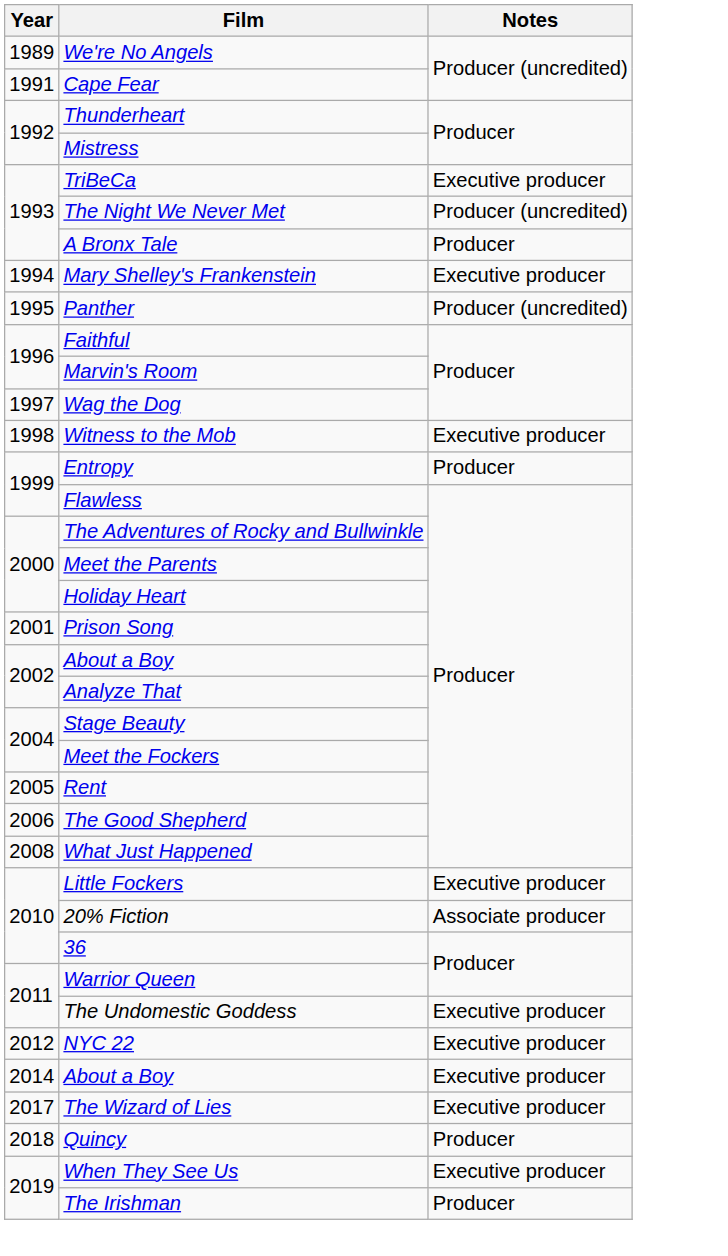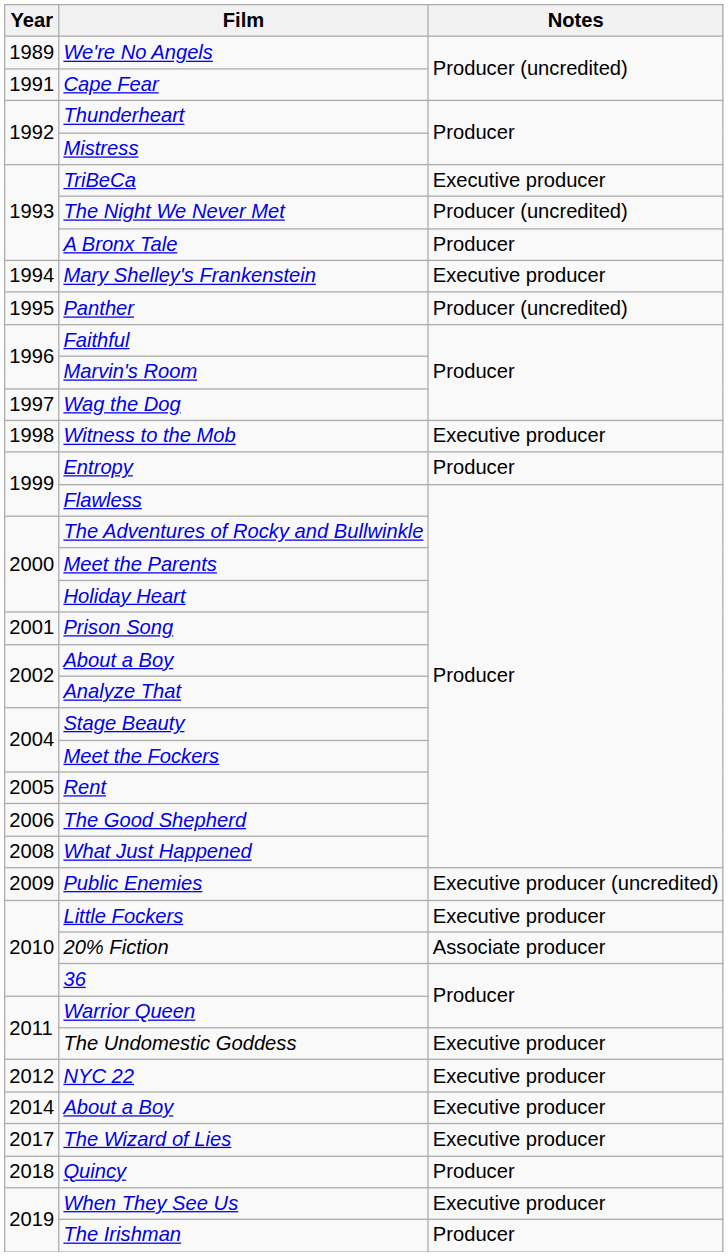 <table class="wikitable sortable">
 <tr>
 <th>Year</th>
 <th>Film</th>
 <th>Notes</th>
 </tr>
 <tr>
 <td>1989</td>
 <td><em><a href='#'>We're No Angels</a></em></td>
 <td rowspan="2">Producer (uncredited)</td>
 </tr>
 <tr>
 <td>1991</td>
 <td><em><a href='#'>Cape Fear</a></em></td>
 </tr>
 <tr>
 <td rowspan="2">1992</td>
 <td><em><a href='#'>Thunderheart</a></em></td>
 <td rowspan="2">Producer</td>
 </tr>
 <tr>
 <td><em><a href='#'>Mistress</a></em></td>
 </tr>
 <tr>
 <td rowspan="3">1993</td>
 <td><em><a href='#'>TriBeCa</a></em></td>
 <td>Executive producer</td>
 </tr>
 <tr>
 <td><em><a href='#'>The Night We Never Met</a></em></td>
 <td>Producer (uncredited)</td>
 </tr>
 <tr>
 <td><em><a href='#'>A Bronx Tale</a></em></td>
 <td>Producer</td>
 </tr>
 <tr>
 <td>1994</td>
 <td><em><a href='#'>Mary Shelley's Frankenstein</a></em></td>
 <td>Executive producer</td>
 </tr>
 <tr>
 <td>1995</td>
 <td><em><a href='#'>Panther</a></em></td>
 <td>Producer (uncredited)</td>
 </tr>
 <tr>
 <td rowspan="2">1996</td>
 <td><em><a href='#'>Faithful</a></em></td>
 <td rowspan="3">Producer</td>
 </tr>
 <tr>
 <td><em><a href='#'>Marvin's Room</a></em></td>
 </tr>
 <tr>
 <td>1997</td>
 <td><em><a href='#'>Wag the Dog</a></em></td>
 </tr>
 <tr>
 <td>1998</td>
 <td><em><a href='#'>Witness to the Mob</a></em></td>
 <td>Executive producer</td>
 </tr>
 <tr>
 <td rowspan="2">1999</td>
 <td><em><a href='#'>Entropy</a></em></td>
 <td>Producer</td>
 </tr>
 <tr>
 <td><em><a href='#'>Flawless</a></em></td>
 <td rowspan="12">Producer</td>
 </tr>
 <tr>
 <td rowspan="3">2000</td>
 <td><em><a href='#'>The Adventures of Rocky and Bullwinkle</a></em></td>
 </tr>
 <tr>
 <td><em><a href='#'>Meet the Parents</a></em></td>
 </tr>
 <tr>
 <td><em><a href='#'>Holiday Heart</a></em></td>
 </tr>
 <tr>
 <td>2001</td>
 <td><em><a href='#'>Prison Song</a></em></td>
 </tr>
 <tr>
 <td rowspan="2">2002</td>
 <td><em><a href='#'>About a Boy</a></em></td>
 </tr>
 <tr>
 <td><em><a href='#'>Analyze That</a></em></td>
 </tr>
 <tr>
 <td rowspan="2">2004</td>
 <td><em><a href='#'>Stage Beauty</a></em></td>
 </tr>
 <tr>
 <td><em><a href='#'>Meet the Fockers</a></em></td>
 </tr>
 <tr>
 <td>2005</td>
 <td><em><a href='#'>Rent</a></em></td>
 </tr>
 <tr>
 <td>2006</td>
 <td><em><a href='#'>The Good Shepherd</a></em></td>
 </tr>
 <tr>
 <td>2008</td>
 <td><em><a href='#'>What Just Happened</a></em></td>
 </tr>
 <tr>
+<td>2009</td>
+<td><em><a href='#'>Public Enemies</a></em></td>
+<td>Executive producer (uncredited)</td>
+</tr>
+<tr>
 <td rowspan="3">2010</td>
 <td><em><a href='#'>Little Fockers</a></em></td>
 <td>Executive producer</td>
 </tr>
 <tr>
 <td><em>20% Fiction</em></td>
 <td>Associate producer</td>
 </tr>
 <tr>
 <td><em><a href='#'>36</a></em></td>
 <td rowspan="2">Producer</td>
 </tr>
 <tr>
 <td rowspan="2">2011</td>
 <td><em><a href='#'>Warrior Queen</a></em></td>
 </tr>
 <tr>
 <td><em>The Undomestic Goddess</em></td>
 <td>Executive producer</td>
 </tr>
 <tr>
 <td>2012</td>
 <td><em><a href='#'>NYC 22</a></em></td>
 <td>Executive producer</td>
 </tr>
 <tr>
 <td>2014</td>
 <td><em><a href='#'>About a Boy</a></em></td>
 <td>Executive producer</td>
 </tr>
 <tr>
 <td>2017</td>
 <td><em><a href='#'>The Wizard of Lies</a></em></td>
 <td>Executive producer</td>
 </tr>
 <tr>
 <td rowspan="1">2018</td>
 <td><em><a href='#'>Quincy</a></em></td>
 <td>Producer</td>
 </tr>
 <tr>
 <td rowspan="2">2019</td>
 <td><em><a href='#'>When They See Us</a></em></td>
 <td>Executive producer</td>
 </tr>
 <tr>
 <td><em><a href='#'>The Irishman</a></em></td>
 <td>Producer</td>
 </tr>
 </table>
